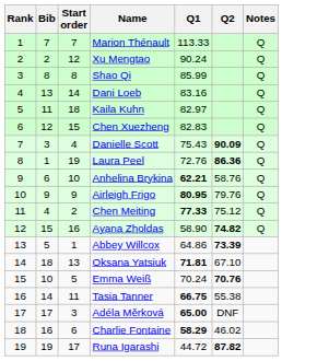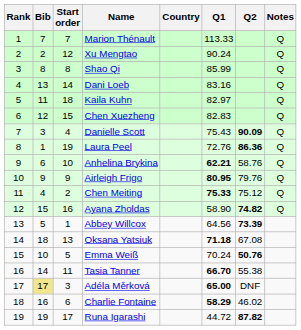 <table class="wikitable sortable" style="text-align:center">
 <tr>
 <th>Rank</th>
 <th>Bib</th>
 <th>Start<br>order</th>
 <th>Name</th>
+<th>Country</th>
 <th>Q1</th>
 <th>Q2</th>
 <th>Notes</th>
 </tr>
 <tr bgcolor=ccffcc>
 <td>1</td>
 <td>7</td>
 <td>7</td>
 <td align=left><a href='#'>Marion Thénault</a></td>
+<td align=left></td>
 <td>113.33</td>
 <td></td>
 <td>Q</td>
 </tr>
 <tr bgcolor=ccffcc>
 <td>2</td>
 <td>2</td>
 <td>12</td>
 <td align=left><a href='#'>Xu Mengtao</a></td>
+<td align=left></td>
 <td>90.24</td>
 <td></td>
 <td>Q</td>
 </tr>
 <tr bgcolor=ccffcc>
 <td>3</td>
 <td>8</td>
 <td>8</td>
 <td align=left><a href='#'>Shao Qi</a></td>
+<td align=left></td>
 <td>85.99</td>
 <td></td>
 <td>Q</td>
 </tr>
 <tr bgcolor=ccffcc>
 <td>4</td>
 <td>13</td>
 <td>14</td>
 <td align=left><a href='#'>Dani Loeb</a></td>
+<td align=left></td>
 <td>83.16</td>
 <td></td>
 <td>Q</td>
 </tr>
 <tr bgcolor=ccffcc>
 <td>5</td>
 <td>11</td>
 <td>18</td>
 <td align=left><a href='#'>Kaila Kuhn</a></td>
+<td align=left></td>
 <td>82.97</td>
 <td></td>
 <td>Q</td>
 </tr>
 <tr bgcolor=ccffcc>
 <td>6</td>
 <td>12</td>
 <td>15</td>
 <td align=left><a href='#'>Chen Xuezheng</a></td>
+<td align=left></td>
 <td>82.83</td>
 <td></td>
 <td>Q</td>
 </tr>
 <tr bgcolor=ddffdd>
 <td>7</td>
 <td>3</td>
 <td>4</td>
 <td align=left><a href='#'>Danielle Scott</a></td>
+<td align=left></td>
 <td>75.43</td>
 <td><strong>90.09</strong></td>
 <td>Q</td>
 </tr>
 <tr bgcolor=ddffdd>
 <td>8</td>
 <td>1</td>
 <td>19</td>
 <td align=left><a href='#'>Laura Peel</a></td>
+<td align=left></td>
 <td>72.76</td>
 <td><strong>86.36</strong></td>
 <td>Q</td>
 </tr>
 <tr bgcolor=ddffdd>
 <td>9</td>
 <td>6</td>
 <td>10</td>
 <td align=left><a href='#'>Anhelina Brykina</a></td>
+<td align=left></td>
 <td><strong>62.21</strong></td>
 <td>58.76</td>
 <td>Q</td>
 </tr>
 <tr bgcolor=ddffdd>
 <td>10</td>
 <td>9</td>
 <td>9</td>
 <td align=left><a href='#'>Airleigh Frigo</a></td>
+<td align=left></td>
 <td><strong>80.95</strong></td>
 <td>79.76</td>
 <td>Q</td>
 </tr>
 <tr bgcolor=ddffdd>
 <td>11</td>
 <td>4</td>
 <td>2</td>
 <td align=left><a href='#'>Chen Meiting</a></td>
-<td><strong>77.33</strong></td>
+<td align=left></td>
+<td><strong>75.33</strong></td>
 <td>75.12</td>
 <td>Q</td>
 </tr>
 <tr bgcolor=ddffdd>
 <td>12</td>
 <td>15</td>
 <td>16</td>
 <td align=left><a href='#'>Ayana Zholdas</a></td>
+<td align=left></td>
 <td>58.90</td>
 <td><strong>74.82</strong></td>
 <td>Q</td>
 </tr>
 <tr>
 <td>13</td>
 <td>5</td>
 <td>1</td>
 <td align=left><a href='#'>Abbey Willcox</a></td>
-<td>64.86</td>
+<td align=left></td>
+<td>64.56</td>
 <td><strong>73.39</strong></td>
 <td></td>
 </tr>
 <tr>
 <td>14</td>
 <td>18</td>
 <td>13</td>
 <td align=left><a href='#'>Oksana Yatsiuk</a></td>
-<td><strong>71.81</strong></td>
-<td>67.10</td>
+<td align=left></td>
+<td><strong>71.18</strong></td>
+<td>67.08</td>
 <td></td>
 </tr>
 <tr>
 <td>15</td>
 <td>10</td>
 <td>5</td>
 <td align=left><a href='#'>Emma Weiß</a></td>
+<td align=left></td>
 <td>70.24</td>
-<td><strong>70.76</strong></td>
+<td><strong>50.76</strong></td>
 <td></td>
 </tr>
 <tr>
 <td>16</td>
 <td>14</td>
 <td>11</td>
 <td align=left><a href='#'>Tasia Tanner</a></td>
-<td><strong>66.75</strong></td>
+<td align=left></td>
+<td><strong>66.70</strong></td>
 <td>55.38</td>
 <td></td>
 </tr>
 <tr>
 <td>17</td>
-<td>17</td>
+<td style="background: khaki;">17</td>
 <td>3</td>
 <td align=left><a href='#'>Adéla Měrková</a></td>
+<td align=left></td>
 <td><strong>65.00</strong></td>
 <td>DNF</td>
 <td></td>
 </tr>
 <tr>
 <td>18</td>
 <td>16</td>
 <td>6</td>
 <td align=left><a href='#'>Charlie Fontaine</a></td>
+<td align=left></td>
 <td><strong>58.29</strong></td>
 <td>46.02</td>
 <td></td>
 </tr>
 <tr>
 <td>19</td>
 <td>19</td>
 <td>17</td>
 <td align=left><a href='#'>Runa Igarashi</a></td>
+<td align=left></td>
 <td>44.72</td>
 <td><strong>87.82</strong></td>
 <td></td>
 </tr>
 </table>
